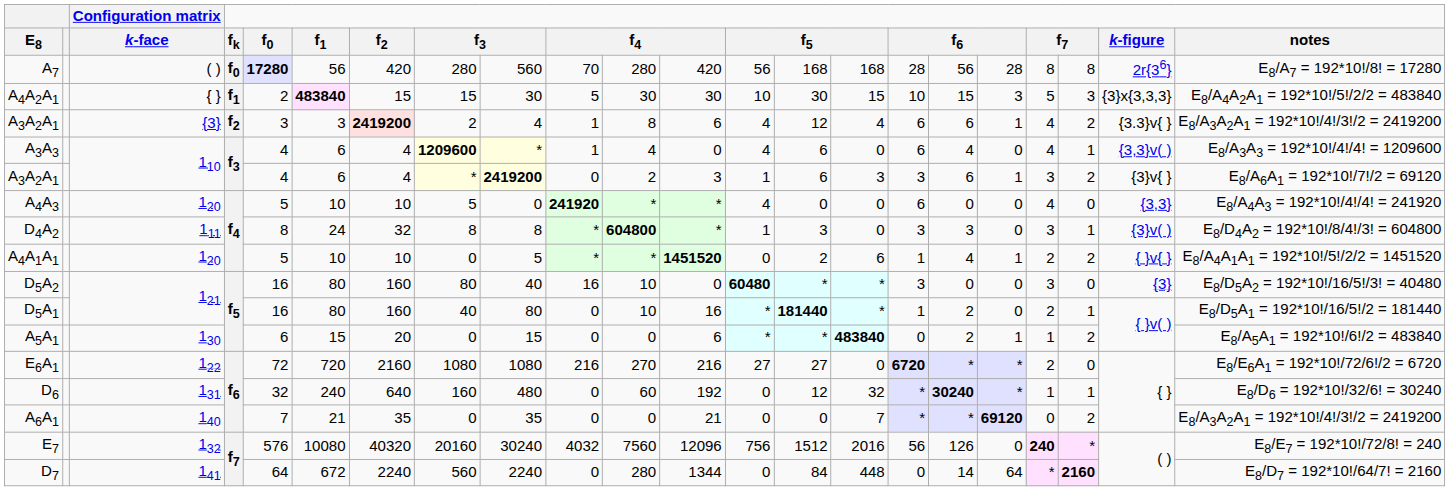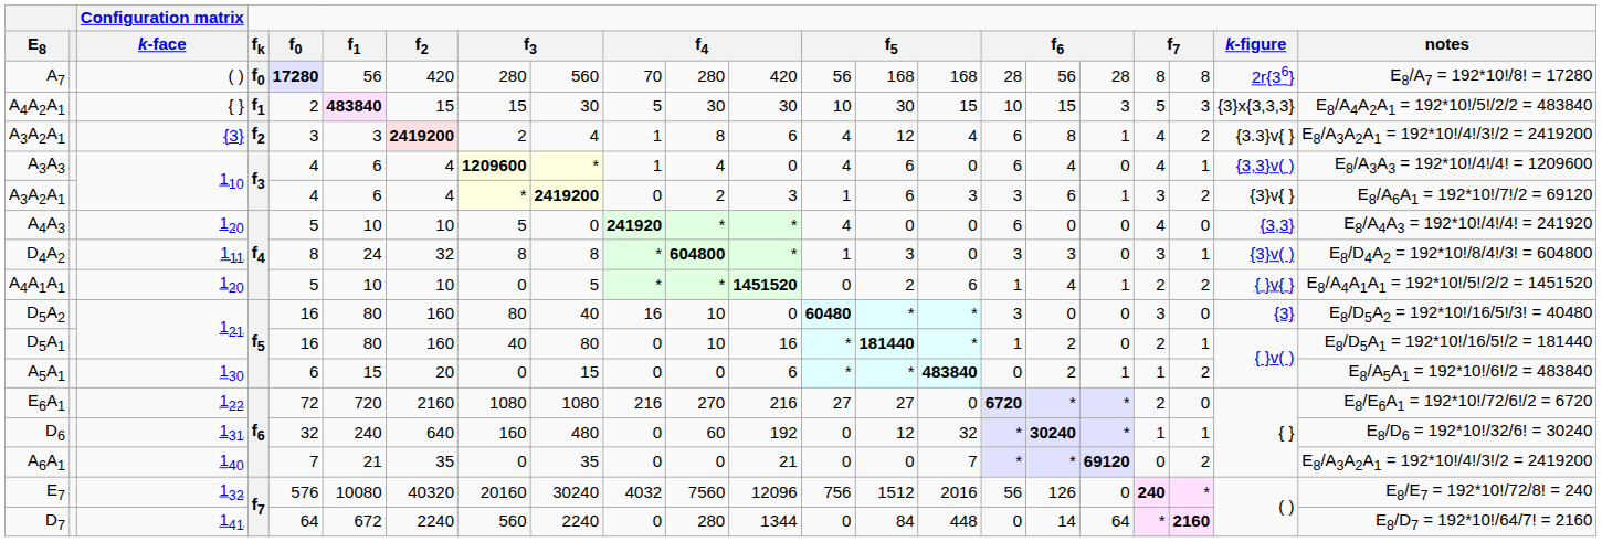 <table class="wikitable collapsible collapsed" style="text-align: center;">
 <tr>
 <th colspan="2"></th>
 <th><a href='#'>Configuration matrix</a></th>
 </tr>
 <tr valign=top>
 <th>E<sub>8</sub></th>
 <th></th>
 <th><a href='#'><em>k</em>-face</a></th>
 <th>f<sub>k</sub></th>
 <th>f<sub>0</sub></th>
 <th>f<sub>1</sub></th>
 <th>f<sub>2</sub></th>
 <th colspan=2>f<sub>3</sub></th>
 <th colspan=3>f<sub>4</sub></th>
 <th colspan=3>f<sub>5</sub></th>
 <th colspan=3>f<sub>6</sub></th>
 <th colspan=2>f<sub>7</sub></th>
 <th><a href='#'><em>k</em>-figure</a></th>
 <th>notes</th>
 </tr>
 <tr align=right>
 <td>A<sub>7</sub></td>
 <td></td>
 <td>( )</td>
 <th>f<sub>0</sub></th>
 <td BGCOLOR="#e0e0ff"><strong>17280</strong></td>
 <td>56</td>
 <td>420</td>
 <td>280</td>
 <td>560</td>
 <td>70</td>
 <td>280</td>
 <td>420</td>
 <td>56</td>
 <td>168</td>
 <td>168</td>
 <td>28</td>
 <td>56</td>
 <td>28</td>
 <td>8</td>
 <td>8</td>
 <td><a href='#'>2r{3<sup>6</sup>}</a></td>
 <td>E<sub>8</sub>/A<sub>7</sub> = 192*10!/8! = 17280</td>
 </tr>
 <tr align=right>
 <td>A<sub>4</sub>A<sub>2</sub>A<sub>1</sub></td>
 <td></td>
 <td>{ }</td>
 <th>f<sub>1</sub></th>
 <td>2</td>
 <td BGCOLOR="#ffe0ff"><strong>483840</strong></td>
 <td>15</td>
 <td>15</td>
 <td>30</td>
 <td>5</td>
 <td>30</td>
 <td>30</td>
 <td>10</td>
 <td>30</td>
 <td>15</td>
 <td>10</td>
 <td>15</td>
 <td>3</td>
 <td>5</td>
 <td>3</td>
 <td>{3}x{3,3,3}</td>
 <td>E<sub>8</sub>/A<sub>4</sub>A<sub>2</sub>A<sub>1</sub> = 192*10!/5!/2/2 = 483840</td>
 </tr>
 <tr align=right>
 <td>A<sub>3</sub>A<sub>2</sub>A<sub>1</sub></td>
 <td></td>
 <td><a href='#'>{3}</a></td>
 <th>f<sub>2</sub></th>
 <td>3</td>
 <td>3</td>
 <td BGCOLOR="#ffe0e0"><strong>2419200</strong></td>
 <td>2</td>
 <td>4</td>
 <td>1</td>
 <td>8</td>
 <td>6</td>
 <td>4</td>
 <td>12</td>
 <td>4</td>
 <td>6</td>
-<td>6</td>
+<td>8</td>
 <td>1</td>
 <td>4</td>
 <td>2</td>
 <td>{3.3}v{ }</td>
 <td>E<sub>8</sub>/A<sub>3</sub>A<sub>2</sub>A<sub>1</sub> = 192*10!/4!/3!/2 = 2419200</td>
 </tr>
 <tr align=right>
 <td>A<sub>3</sub>A<sub>3</sub></td>
 <td></td>
 <td rowspan=2><a href='#'>1<sub>10</sub></a></td>
 <th rowspan=2>f<sub>3</sub></th>
 <td>4</td>
 <td>6</td>
 <td>4</td>
 <td BGCOLOR="#ffffe0"><strong>1209600</strong></td>
 <td BGCOLOR="#ffffe0">*</td>
 <td>1</td>
 <td>4</td>
 <td>0</td>
 <td>4</td>
 <td>6</td>
 <td>0</td>
 <td>6</td>
 <td>4</td>
 <td>0</td>
 <td>4</td>
 <td>1</td>
 <td><a href='#'>{3,3}v( )</a></td>
 <td>E<sub>8</sub>/A<sub>3</sub>A<sub>3</sub> = 192*10!/4!/4! = 1209600</td>
 </tr>
 <tr align=right>
 <td>A<sub>3</sub>A<sub>2</sub>A<sub>1</sub></td>
 <td></td>
 <td>4</td>
 <td>6</td>
 <td>4</td>
 <td BGCOLOR="#ffffe0">*</td>
 <td BGCOLOR="#ffffe0"><strong>2419200</strong></td>
 <td>0</td>
 <td>2</td>
 <td>3</td>
 <td>1</td>
 <td>6</td>
 <td>3</td>
 <td>3</td>
 <td>6</td>
 <td>1</td>
 <td>3</td>
 <td>2</td>
 <td>{3}v{ }</td>
 <td>E<sub>8</sub>/A<sub>6</sub>A<sub>1</sub> = 192*10!/7!/2 =  69120</td>
 </tr>
 <tr align=right>
 <td>A<sub>4</sub>A<sub>3</sub></td>
 <td></td>
 <td><a href='#'>1<sub>20</sub></a></td>
 <th rowspan=3>f<sub>4</sub></th>
 <td>5</td>
 <td>10</td>
 <td>10</td>
 <td>5</td>
 <td>0</td>
 <td BGCOLOR="#e0ffe0"><strong>241920</strong></td>
 <td BGCOLOR="#e0ffe0">*</td>
 <td BGCOLOR="#e0ffe0">*</td>
 <td>4</td>
 <td>0</td>
 <td>0</td>
 <td>6</td>
 <td>0</td>
 <td>0</td>
 <td>4</td>
 <td>0</td>
 <td><a href='#'>{3,3}</a></td>
 <td>E<sub>8</sub>/A<sub>4</sub>A<sub>3</sub> = 192*10!/4!/4! = 241920</td>
 </tr>
 <tr align=right>
 <td>D<sub>4</sub>A<sub>2</sub></td>
 <td></td>
 <td><a href='#'>1<sub>11</sub></a></td>
 <td>8</td>
 <td>24</td>
 <td>32</td>
 <td>8</td>
 <td>8</td>
 <td BGCOLOR="#e0ffe0">*</td>
 <td BGCOLOR="#e0ffe0"><strong>604800</strong></td>
 <td BGCOLOR="#e0ffe0">*</td>
 <td>1</td>
 <td>3</td>
 <td>0</td>
 <td>3</td>
 <td>3</td>
 <td>0</td>
 <td>3</td>
 <td>1</td>
 <td><a href='#'>{3}v( )</a></td>
 <td>E<sub>8</sub>/D<sub>4</sub>A<sub>2</sub> = 192*10!/8/4!/3! = 604800</td>
 </tr>
 <tr align=right>
 <td>A<sub>4</sub>A<sub>1</sub>A<sub>1</sub></td>
 <td></td>
 <td><a href='#'>1<sub>20</sub></a></td>
 <td>5</td>
 <td>10</td>
 <td>10</td>
 <td>0</td>
 <td>5</td>
 <td BGCOLOR="#e0ffe0">*</td>
 <td BGCOLOR="#e0ffe0">*</td>
 <td BGCOLOR="#e0ffe0"><strong>1451520</strong></td>
 <td>0</td>
 <td>2</td>
 <td>6</td>
 <td>1</td>
 <td>4</td>
 <td>1</td>
 <td>2</td>
 <td>2</td>
 <td><a href='#'>{ }v{ }</a></td>
 <td>E<sub>8</sub>/A<sub>4</sub>A<sub>1</sub>A<sub>1</sub> = 192*10!/5!/2/2 = 1451520</td>
 </tr>
 <tr align=right>
 <td>D<sub>5</sub>A<sub>2</sub></td>
 <td></td>
 <td rowspan=2><a href='#'>1<sub>21</sub></a></td>
 <th rowspan=3>f<sub>5</sub></th>
 <td>16</td>
 <td>80</td>
 <td>160</td>
 <td>80</td>
 <td>40</td>
 <td>16</td>
 <td>10</td>
 <td>0</td>
 <td BGCOLOR="#e0ffff"><strong>60480</strong></td>
 <td BGCOLOR="#e0ffff">*</td>
 <td BGCOLOR="#e0ffff">*</td>
 <td>3</td>
 <td>0</td>
 <td>0</td>
 <td>3</td>
 <td>0</td>
 <td><a href='#'>{3}</a></td>
 <td>E<sub>8</sub>/D<sub>5</sub>A<sub>2</sub> = 192*10!/16/5!/3! = 40480</td>
 </tr>
 <tr align=right>
 <td>D<sub>5</sub>A<sub>1</sub></td>
 <td></td>
 <td>16</td>
 <td>80</td>
 <td>160</td>
 <td>40</td>
 <td>80</td>
 <td>0</td>
 <td>10</td>
 <td>16</td>
 <td BGCOLOR="#e0ffff">*</td>
 <td BGCOLOR="#e0ffff"><strong>181440</strong></td>
 <td BGCOLOR="#e0ffff">*</td>
 <td>1</td>
 <td>2</td>
 <td>0</td>
 <td>2</td>
 <td>1</td>
 <td rowspan=2><a href='#'>{ }v( )</a></td>
 <td>E<sub>8</sub>/D<sub>5</sub>A<sub>1</sub> = 192*10!/16/5!/2 = 181440</td>
 </tr>
 <tr align=right>
 <td>A<sub>5</sub>A<sub>1</sub></td>
 <td></td>
 <td><a href='#'>1<sub>30</sub></a></td>
 <td>6</td>
 <td>15</td>
 <td>20</td>
 <td>0</td>
 <td>15</td>
 <td>0</td>
 <td>0</td>
 <td>6</td>
 <td BGCOLOR="#e0ffff">*</td>
 <td BGCOLOR="#e0ffff">*</td>
 <td BGCOLOR="#e0ffff"><strong>483840</strong></td>
 <td>0</td>
 <td>2</td>
 <td>1</td>
 <td>1</td>
 <td>2</td>
 <td>E<sub>8</sub>/A<sub>5</sub>A<sub>1</sub> = 192*10!/6!/2 = 483840</td>
 </tr>
 <tr align=right>
 <td>E<sub>6</sub>A<sub>1</sub></td>
 <td></td>
 <td><a href='#'>1<sub>22</sub></a></td>
 <th rowspan=3>f<sub>6</sub></th>
 <td>72</td>
 <td>720</td>
 <td>2160</td>
 <td>1080</td>
 <td>1080</td>
 <td>216</td>
 <td>270</td>
 <td>216</td>
 <td>27</td>
 <td>27</td>
 <td>0</td>
 <td BGCOLOR="#e0e0ff"><strong>6720</strong></td>
 <td BGCOLOR="#e0e0ff">*</td>
 <td BGCOLOR="#e0e0ff">*</td>
 <td>2</td>
 <td>0</td>
 <td rowspan=3>{ }</td>
 <td>E<sub>8</sub>/E<sub>6</sub>A<sub>1</sub> = 192*10!/72/6!/2 = 6720</td>
 </tr>
 <tr align=right>
 <td>D<sub>6</sub></td>
 <td></td>
 <td><a href='#'>1<sub>31</sub></a></td>
 <td>32</td>
 <td>240</td>
 <td>640</td>
 <td>160</td>
 <td>480</td>
 <td>0</td>
 <td>60</td>
 <td>192</td>
 <td>0</td>
 <td>12</td>
 <td>32</td>
 <td BGCOLOR="#e0e0ff">*</td>
 <td BGCOLOR="#e0e0ff"><strong>30240</strong></td>
 <td BGCOLOR="#e0e0ff">*</td>
 <td>1</td>
 <td>1</td>
 <td>E<sub>8</sub>/D<sub>6</sub> = 192*10!/32/6! = 30240</td>
 </tr>
 <tr align=right>
 <td>A<sub>6</sub>A<sub>1</sub></td>
 <td></td>
 <td><a href='#'>1<sub>40</sub></a></td>
 <td>7</td>
 <td>21</td>
 <td>35</td>
 <td>0</td>
 <td>35</td>
 <td>0</td>
 <td>0</td>
 <td>21</td>
 <td>0</td>
 <td>0</td>
 <td>7</td>
 <td BGCOLOR="#e0e0ff">*</td>
 <td BGCOLOR="#e0e0ff">*</td>
 <td BGCOLOR="#e0e0ff"><strong>69120</strong></td>
 <td>0</td>
 <td>2</td>
 <td>E<sub>8</sub>/A<sub>3</sub>A<sub>2</sub>A<sub>1</sub> = 192*10!/4!/3!/2 = 2419200</td>
 </tr>
 <tr align=right>
 <td>E<sub>7</sub></td>
 <td></td>
 <td><a href='#'>1<sub>32</sub></a></td>
 <th rowspan=2>f<sub>7</sub></th>
 <td>576</td>
 <td>10080</td>
 <td>40320</td>
 <td>20160</td>
 <td>30240</td>
 <td>4032</td>
 <td>7560</td>
 <td>12096</td>
 <td>756</td>
 <td>1512</td>
 <td>2016</td>
 <td>56</td>
 <td>126</td>
 <td>0</td>
 <td BGCOLOR="#ffe0ff"><strong>240</strong></td>
 <td BGCOLOR="#ffe0ff">*</td>
 <td rowspan=2>( )</td>
 <td>E<sub>8</sub>/E<sub>7</sub>  = 192*10!/72/8! =  240</td>
 </tr>
 <tr align=right>
 <td>D<sub>7</sub></td>
 <td></td>
 <td><a href='#'>1<sub>41</sub></a></td>
 <td>64</td>
 <td>672</td>
 <td>2240</td>
 <td>560</td>
 <td>2240</td>
 <td>0</td>
 <td>280</td>
 <td>1344</td>
 <td>0</td>
 <td>84</td>
 <td>448</td>
 <td>0</td>
 <td>14</td>
 <td>64</td>
 <td BGCOLOR="#ffe0ff">*</td>
 <td BGCOLOR="#ffe0ff"><strong>2160</strong></td>
 <td>E<sub>8</sub>/D<sub>7</sub> = 192*10!/64/7! = 2160</td>
 </tr>
 </table>
